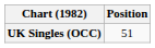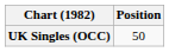 <table class="wikitable plainrowheaders" style="text-align:center">
 <tr>
 <th>Chart (1982)</th>
 <th>Position</th>
 </tr>
 <tr>
 <th scope="row">UK Singles (OCC)</th>
-<td>51</td>
+<td>50</td>
 </tr>
 </table>
